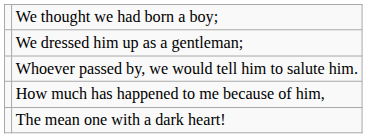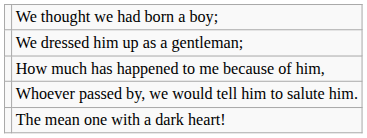 <table class="wikitable">
 <tr>
 <td></td>
 <td>We thought we had born a boy;</td>
 </tr>
 <tr>
 <td></td>
 <td>We dressed him up as a gentleman;</td>
 </tr>
 <tr>
 <td></td>
-<td>Whoever passed by, we would tell him to salute him.</td>
+<td>How much has happened to me because of him,</td>
 </tr>
 <tr>
 <td></td>
-<td>How much has happened to me because of him,</td>
+<td>Whoever passed by, we would tell him to salute him.</td>
 </tr>
 <tr>
 <td></td>
 <td>The mean one with a dark heart!</td>
 </tr>
 </table>
